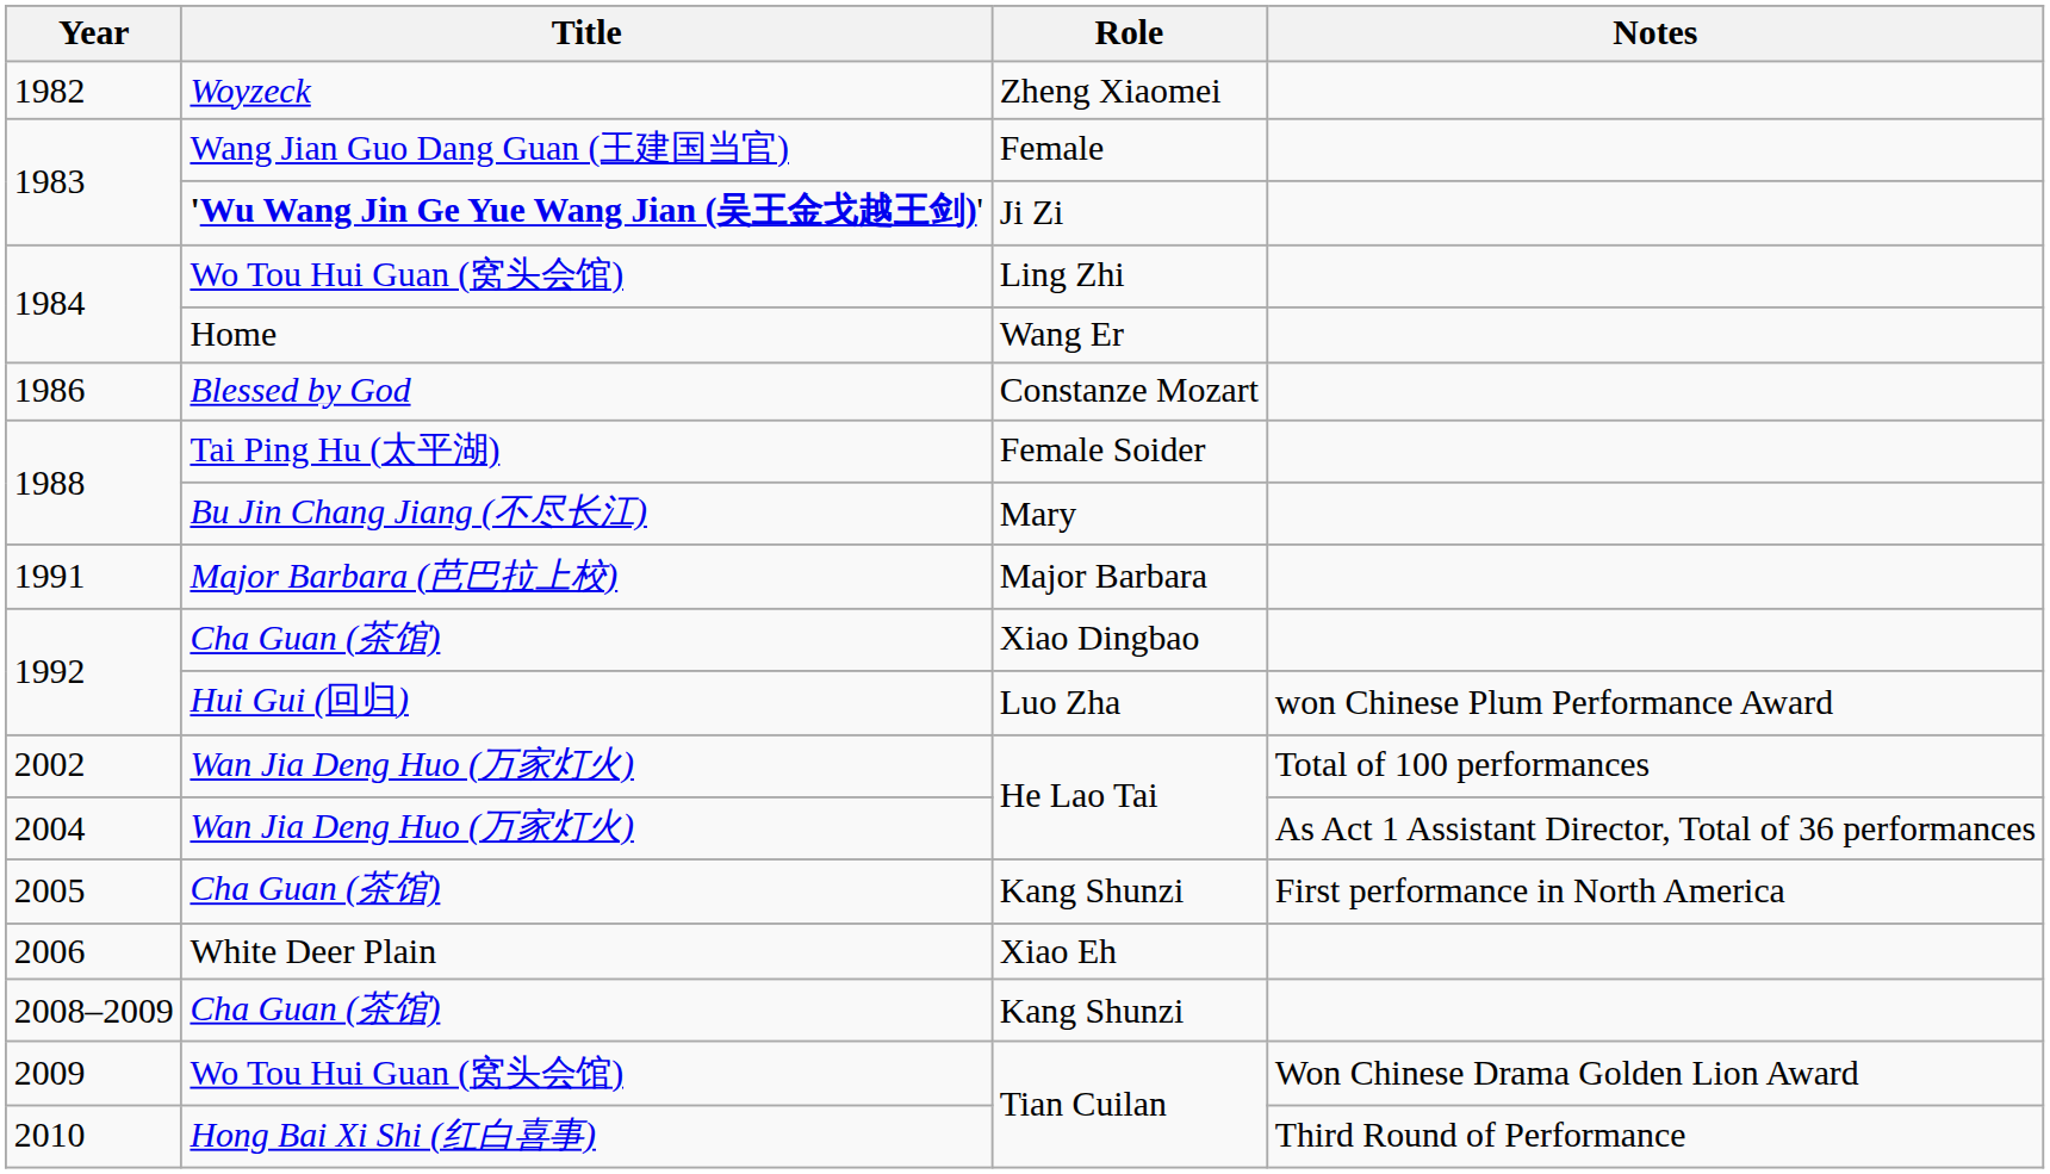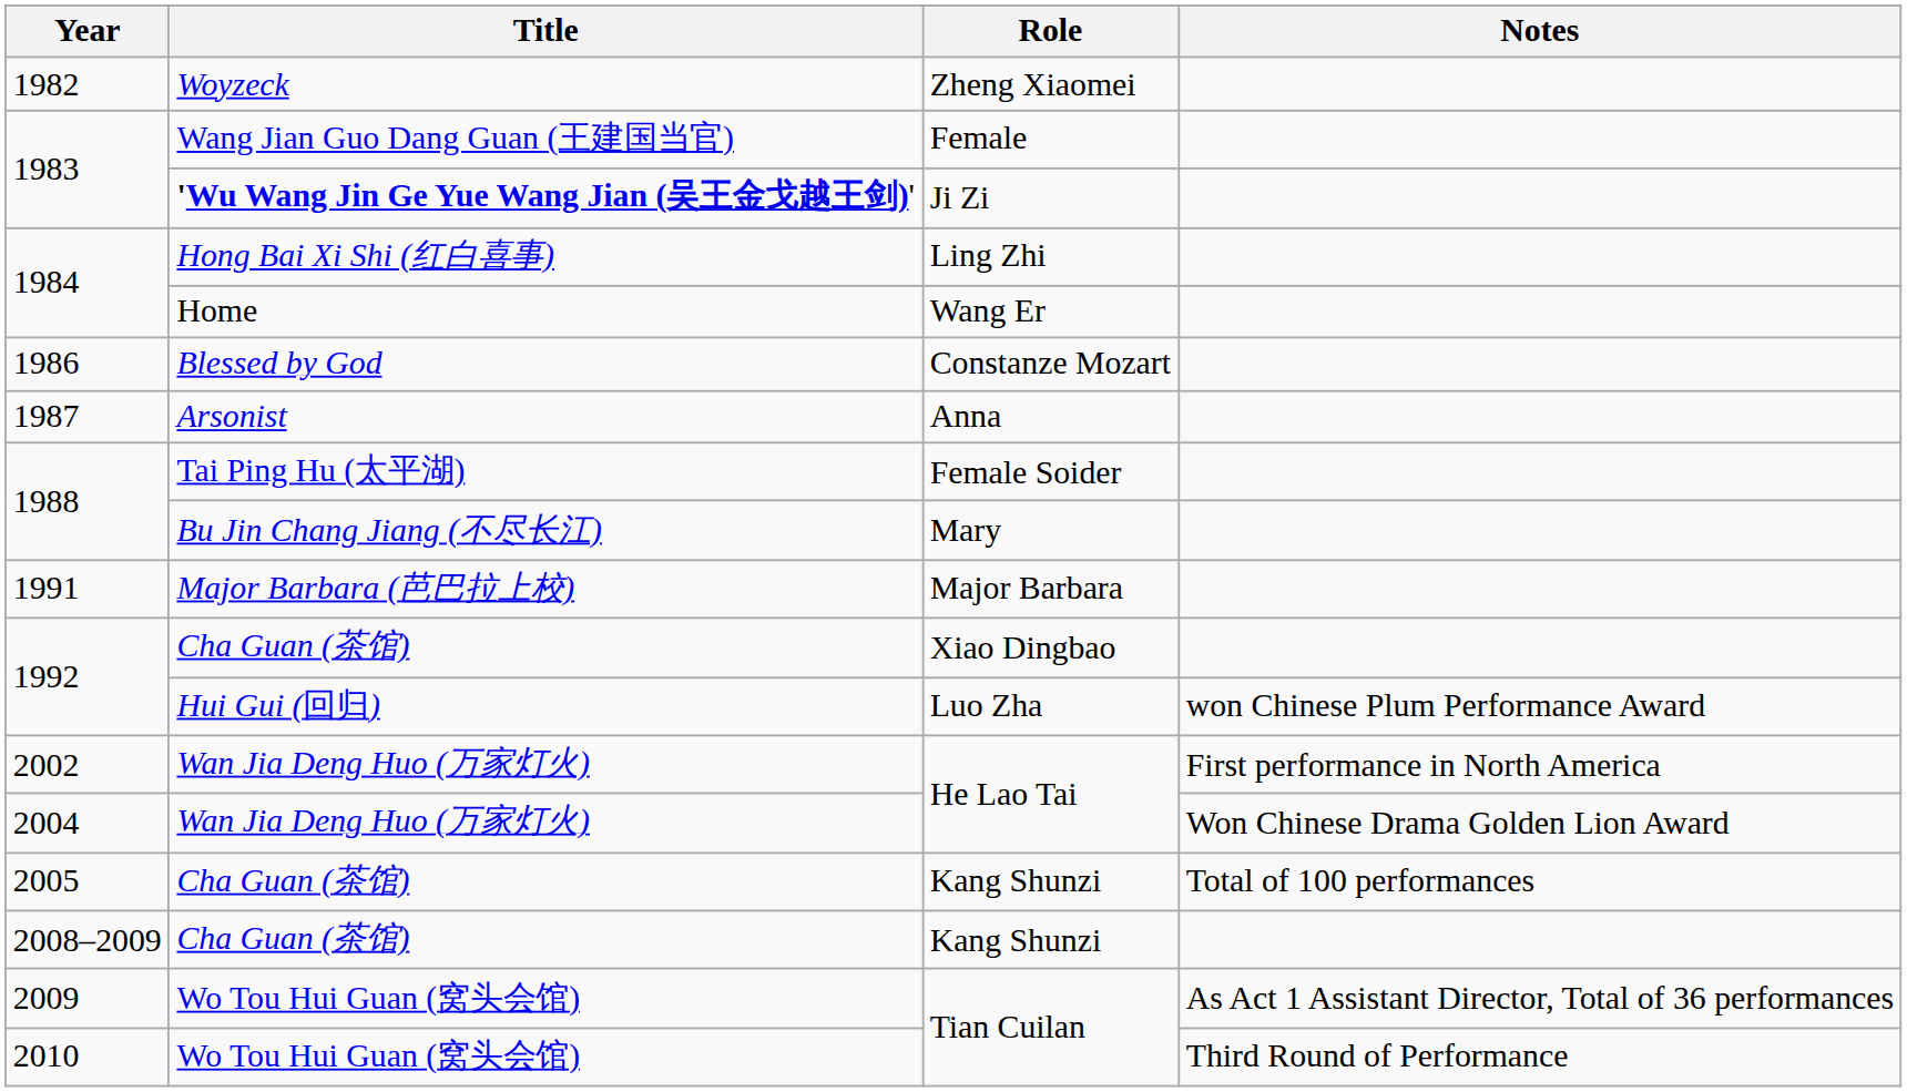 <table class="wikitable">
 <tr>
 <th>Year</th>
 <th>Title</th>
 <th>Role</th>
 <th>Notes</th>
 </tr>
 <tr>
 <td>1982</td>
 <td><em><a href='#'>Woyzeck</a></em></td>
 <td>Zheng Xiaomei</td>
 <td></td>
 </tr>
 <tr>
 <td rowspan="2">1983</td>
 <td><a href='#'>Wang Jian Guo Dang Guan (王建国当官)</a></td>
 <td>Female</td>
 <td></td>
 </tr>
 <tr>
 <td><strong>'<a href='#'>Wu Wang Jin Ge Yue Wang Jian (吴王金戈越王剑)</a></strong>'</td>
 <td>Ji Zi</td>
 <td></td>
 </tr>
 <tr>
 <td rowspan="2">1984</td>
-<td><a href='#'>Wo Tou Hui Guan (窝头会馆)</a></td>
+<td><em><a href='#'>Hong Bai Xi Shi (红白喜事)</a></em></td>
 <td>Ling Zhi</td>
 <td></td>
 </tr>
 <tr>
 <td>Home</td>
 <td>Wang Er</td>
 <td></td>
 </tr>
 <tr>
 <td>1986</td>
 <td><em><a href='#'>Blessed by God</a></em></td>
 <td>Constanze Mozart</td>
+<td></td>
+</tr>
+<tr>
+<td>1987</td>
+<td><em><a href='#'>Arsonist</a></em></td>
+<td>Anna</td>
 <td></td>
 </tr>
 <tr>
 <td rowspan="2">1988</td>
 <td><a href='#'>Tai Ping Hu (太平湖)</a></td>
 <td>Female Soider</td>
 <td></td>
 </tr>
 <tr>
 <td><em><a href='#'>Bu Jin Chang Jiang (不尽长江)</a></em></td>
 <td>Mary</td>
 <td></td>
 </tr>
 <tr>
 <td>1991</td>
 <td><em><a href='#'>Major Barbara (芭巴拉上校)</a></em></td>
 <td>Major Barbara</td>
 <td></td>
 </tr>
 <tr>
 <td rowspan="2">1992</td>
 <td><em><a href='#'>Cha Guan (茶馆)</a></em></td>
 <td>Xiao Dingbao</td>
 <td></td>
 </tr>
 <tr>
 <td><a href='#'><em>Hui Gui (</em>回归<em>)</em></a></td>
 <td>Luo Zha</td>
 <td>won Chinese Plum Performance Award</td>
 </tr>
 <tr>
 <td>2002</td>
 <td><em><a href='#'>Wan Jia Deng Huo (万家灯火)</a></em></td>
 <td rowspan="2">He Lao Tai</td>
-<td>Total of 100 performances</td>
+<td>First performance in North America</td>
 </tr>
 <tr>
 <td>2004</td>
 <td><em><a href='#'>Wan Jia Deng Huo (万家灯火)</a></em></td>
-<td>As Act 1 Assistant Director, Total of 36 performances</td>
+<td>Won Chinese Drama Golden Lion Award</td>
 </tr>
 <tr>
 <td>2005</td>
 <td><em><a href='#'>Cha Guan (茶馆)</a></em></td>
 <td>Kang Shunzi</td>
-<td>First performance in North America</td>
-</tr>
-<tr>
-<td>2006</td>
-<td>White Deer Plain</td>
-<td>Xiao Eh</td>
-<td></td>
+<td>Total of 100 performances</td>
 </tr>
 <tr>
 <td>2008–2009</td>
 <td><em><a href='#'>Cha Guan (茶馆)</a></em></td>
 <td>Kang Shunzi</td>
 <td></td>
 </tr>
 <tr>
 <td>2009</td>
 <td><a href='#'>Wo Tou Hui Guan (窝头会馆)</a></td>
 <td rowspan="2">Tian Cuilan</td>
-<td>Won Chinese Drama Golden Lion Award</td>
+<td>As Act 1 Assistant Director, Total of 36 performances</td>
 </tr>
 <tr>
 <td>2010</td>
-<td><em><a href='#'>Hong Bai Xi Shi (红白喜事)</a></em></td>
+<td><a href='#'>Wo Tou Hui Guan (窝头会馆)</a></td>
 <td>Third Round of Performance</td>
 </tr>
 </table>
